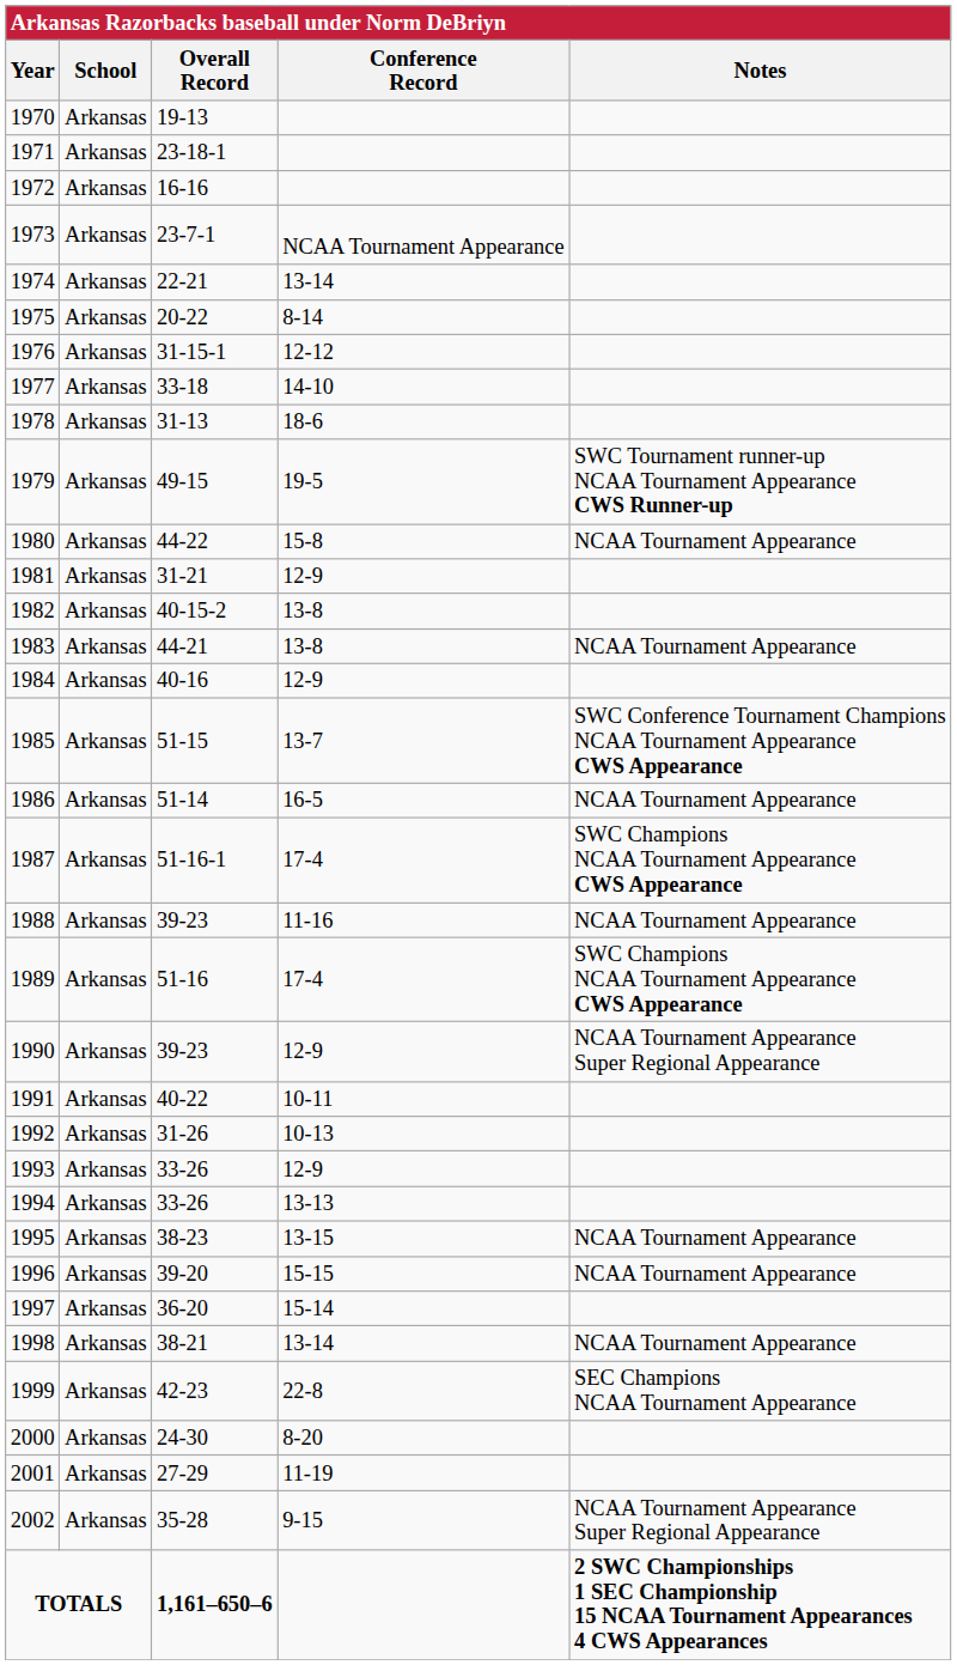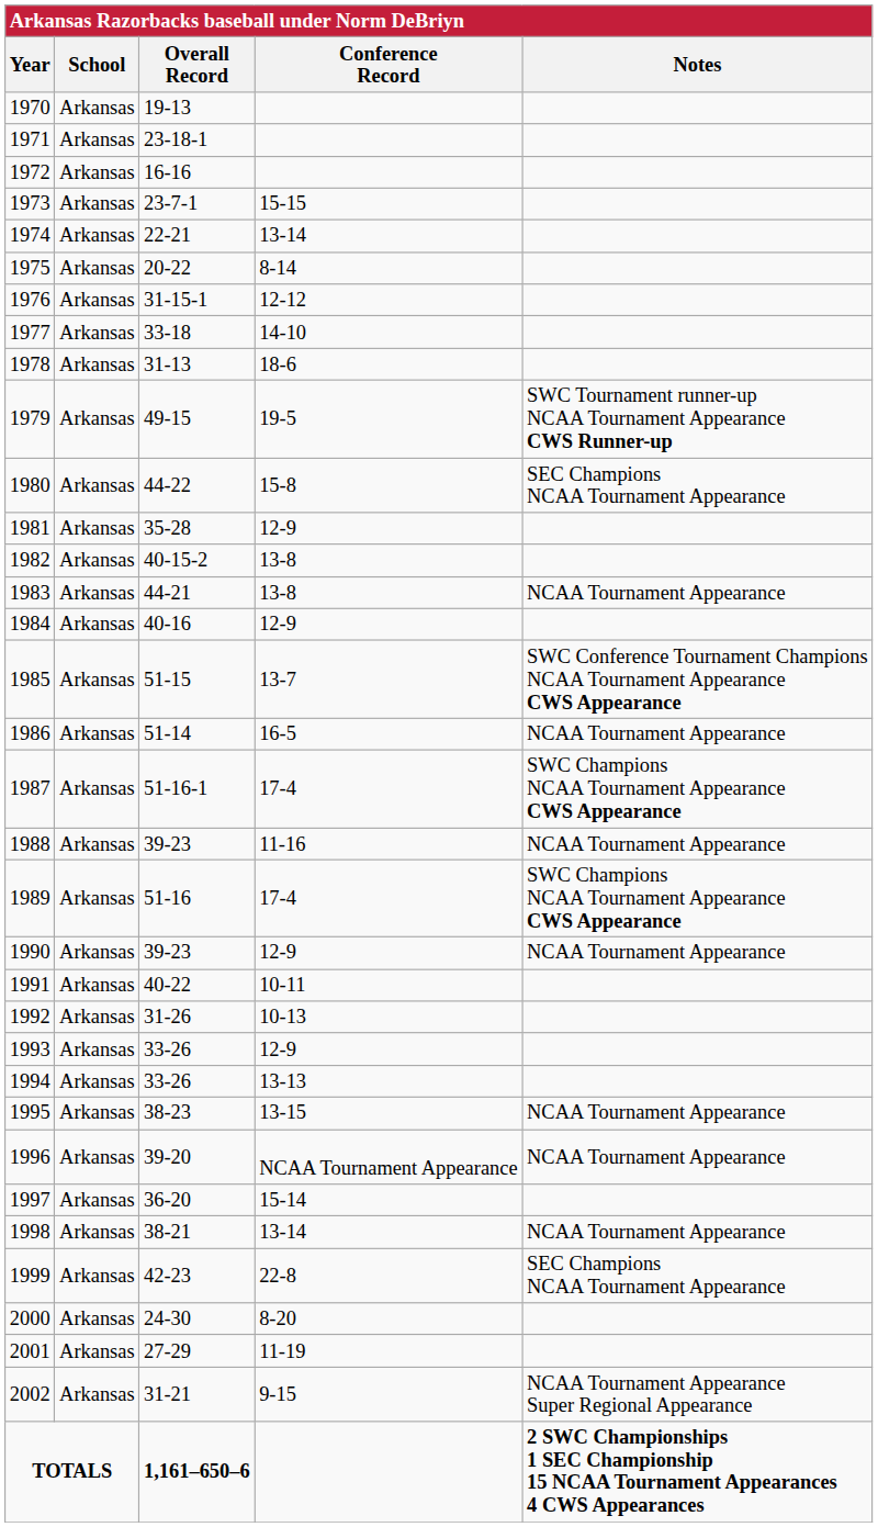 <table class="wikitable">
 <tr>
 <td colspan="9" style="background-color: #C41E3A; color: #FFFFFF"><strong>Arkansas Razorbacks baseball under Norm DeBriyn</strong></td>
 </tr>
 <tr>
 <th>Year</th>
 <th>School</th>
 <th>Overall<br>Record</th>
 <th>Conference<br>Record</th>
 <th>Notes</th>
 </tr>
 <tr>
 <td>1970</td>
 <td>Arkansas</td>
 <td>19-13</td>
 <td></td>
 <td></td>
 </tr>
 <tr>
 <td>1971</td>
 <td>Arkansas</td>
 <td>23-18-1</td>
 <td></td>
 <td></td>
 </tr>
 <tr>
 <td>1972</td>
 <td>Arkansas</td>
 <td>16-16</td>
 <td></td>
 <td></td>
 </tr>
 <tr>
 <td>1973</td>
 <td>Arkansas</td>
 <td>23-7-1</td>
-<td><br>NCAA Tournament Appearance</td>
+<td>15-15</td>
 <td></td>
 </tr>
 <tr>
 <td>1974</td>
 <td>Arkansas</td>
 <td>22-21</td>
 <td>13-14</td>
 <td></td>
 </tr>
 <tr>
 <td>1975</td>
 <td>Arkansas</td>
 <td>20-22</td>
 <td>8-14</td>
 <td></td>
 </tr>
 <tr>
 <td>1976</td>
 <td>Arkansas</td>
 <td>31-15-1</td>
 <td>12-12</td>
 <td></td>
 </tr>
 <tr>
 <td>1977</td>
 <td>Arkansas</td>
 <td>33-18</td>
 <td>14-10</td>
 <td></td>
 </tr>
 <tr>
 <td>1978</td>
 <td>Arkansas</td>
 <td>31-13</td>
 <td>18-6</td>
 <td></td>
 </tr>
 <tr>
 <td>1979</td>
 <td>Arkansas</td>
 <td>49-15</td>
 <td>19-5</td>
 <td>SWC Tournament runner-up<br>NCAA Tournament Appearance<br><strong>CWS Runner-up</strong></td>
 </tr>
 <tr>
 <td>1980</td>
 <td>Arkansas</td>
 <td>44-22</td>
 <td>15-8</td>
-<td>NCAA Tournament Appearance</td>
+<td>SEC Champions<br>NCAA Tournament Appearance</td>
 </tr>
 <tr>
 <td>1981</td>
 <td>Arkansas</td>
-<td>31-21</td>
+<td>35-28</td>
 <td>12-9</td>
 <td></td>
 </tr>
 <tr>
 <td>1982</td>
 <td>Arkansas</td>
 <td>40-15-2</td>
 <td>13-8</td>
 <td></td>
 </tr>
 <tr>
 <td>1983</td>
 <td>Arkansas</td>
 <td>44-21</td>
 <td>13-8</td>
 <td>NCAA Tournament Appearance</td>
 </tr>
 <tr>
 <td>1984</td>
 <td>Arkansas</td>
 <td>40-16</td>
 <td>12-9</td>
 <td></td>
 </tr>
 <tr>
 <td>1985</td>
 <td>Arkansas</td>
 <td>51-15</td>
 <td>13-7</td>
 <td>SWC Conference Tournament Champions<br>NCAA Tournament Appearance<br><strong>CWS Appearance</strong></td>
 </tr>
 <tr>
 <td>1986</td>
 <td>Arkansas</td>
 <td>51-14</td>
 <td>16-5</td>
 <td>NCAA Tournament Appearance</td>
 </tr>
 <tr>
 <td>1987</td>
 <td>Arkansas</td>
 <td>51-16-1</td>
 <td>17-4</td>
 <td>SWC Champions<br>NCAA Tournament Appearance<br><strong>CWS Appearance</strong></td>
 </tr>
 <tr>
 <td>1988</td>
 <td>Arkansas</td>
 <td>39-23</td>
 <td>11-16</td>
 <td>NCAA Tournament Appearance</td>
 </tr>
 <tr>
 <td>1989</td>
 <td>Arkansas</td>
 <td>51-16</td>
 <td>17-4</td>
 <td>SWC Champions<br>NCAA Tournament Appearance<br><strong>CWS Appearance</strong></td>
 </tr>
 <tr>
 <td>1990</td>
 <td>Arkansas</td>
 <td>39-23</td>
 <td>12-9</td>
-<td>NCAA Tournament Appearance<br>Super Regional Appearance</td>
+<td>NCAA Tournament Appearance</td>
 </tr>
 <tr>
 <td>1991</td>
 <td>Arkansas</td>
 <td>40-22</td>
 <td>10-11</td>
 <td></td>
 </tr>
 <tr>
 <td>1992</td>
 <td>Arkansas</td>
 <td>31-26</td>
 <td>10-13</td>
 <td></td>
 </tr>
 <tr>
 <td>1993</td>
 <td>Arkansas</td>
 <td>33-26</td>
 <td>12-9</td>
 <td></td>
 </tr>
 <tr>
 <td>1994</td>
 <td>Arkansas</td>
 <td>33-26</td>
 <td>13-13</td>
 <td></td>
 </tr>
 <tr>
 <td>1995</td>
 <td>Arkansas</td>
 <td>38-23</td>
 <td>13-15</td>
 <td>NCAA Tournament Appearance</td>
 </tr>
 <tr>
 <td>1996</td>
 <td>Arkansas</td>
 <td>39-20</td>
-<td>15-15</td>
+<td><br>NCAA Tournament Appearance</td>
 <td>NCAA Tournament Appearance</td>
 </tr>
 <tr>
 <td>1997</td>
 <td>Arkansas</td>
 <td>36-20</td>
 <td>15-14</td>
 <td></td>
 </tr>
 <tr>
 <td>1998</td>
 <td>Arkansas</td>
 <td>38-21</td>
 <td>13-14</td>
 <td>NCAA Tournament Appearance</td>
 </tr>
 <tr>
 <td>1999</td>
 <td>Arkansas</td>
 <td>42-23</td>
 <td>22-8</td>
 <td>SEC Champions<br>NCAA Tournament Appearance</td>
 </tr>
 <tr>
 <td>2000</td>
 <td>Arkansas</td>
 <td>24-30</td>
 <td>8-20</td>
 <td></td>
 </tr>
 <tr>
 <td>2001</td>
 <td>Arkansas</td>
 <td>27-29</td>
 <td>11-19</td>
 <td></td>
 </tr>
 <tr>
 <td>2002</td>
 <td>Arkansas</td>
-<td>35-28</td>
+<td>31-21</td>
 <td>9-15</td>
 <td>NCAA Tournament Appearance<br>Super Regional Appearance</td>
 </tr>
 <tr>
 <td colspan="2" style="text-align:center;"><strong>TOTALS</strong></td>
 <td><strong>1,161–650–6</strong></td>
 <td></td>
 <td><strong>2 SWC Championships</strong><br><strong>1 SEC Championship</strong><br><strong>15 NCAA Tournament Appearances</strong><br><strong>4 CWS Appearances</strong></td>
 </tr>
 </table>
